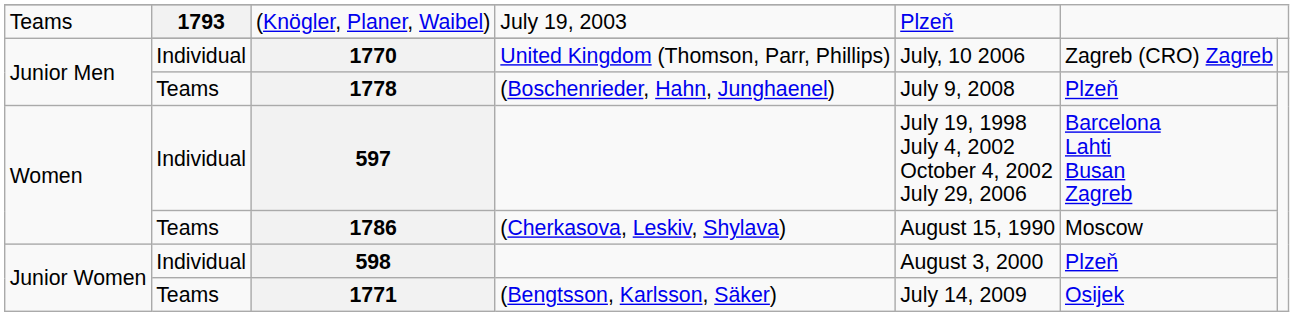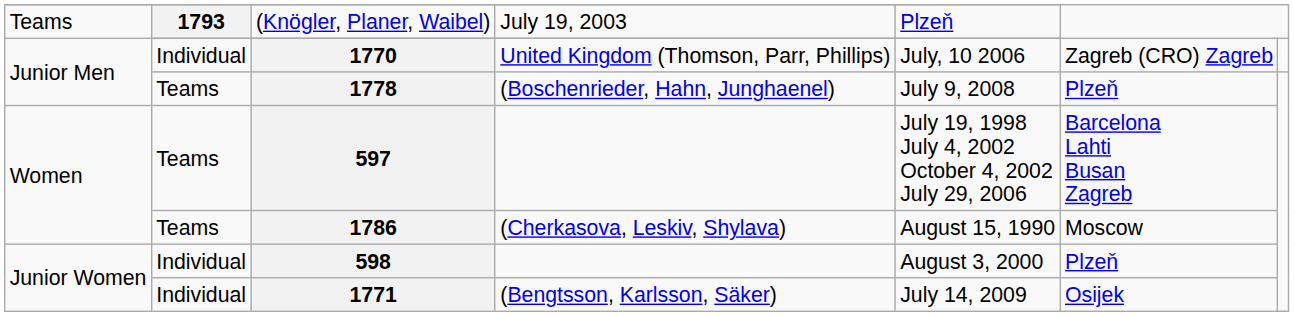 <table class="wikitable" style="font-size: 95%">
 <tr>
 </tr>
 <tr>
 <td>Teams</td>
 <th>1793</th>
 <td> (<a href='#'>Knögler</a>, <a href='#'>Planer</a>, <a href='#'>Waibel</a>)</td>
 <td>July 19, 2003</td>
 <td><a href='#'>Plzeň</a> </td>
 </tr>
 <tr>
 <td rowspan="3">Junior Men<br></td>
 </tr>
 <tr>
 <td>Individual</td>
 <th>1770</th>
 <td> <a href='#'>United Kingdom</a> (Thomson, Parr, Phillips)</td>
 <td>July, 10 2006</td>
 <td>Zagreb (CRO) <a href='#'>Zagreb</a></td>
 <td></td>
 </tr>
 <tr>
 <td>Teams</td>
 <th>1778</th>
 <td> (<a href='#'>Boschenrieder</a>, <a href='#'>Hahn</a>, <a href='#'>Junghaenel</a>)</td>
 <td>July 9, 2008</td>
 <td><a href='#'>Plzeň</a> </td>
 </tr>
 <tr>
 <td rowspan="2">Women</td>
-<td>Individual</td>
+<td>Teams</td>
 <th>597</th>
 <td><br><br><br></td>
 <td>July 19, 1998<br>July 4, 2002<br>October 4, 2002<br>July 29, 2006</td>
 <td><a href='#'>Barcelona</a> <br><a href='#'>Lahti</a> <br><a href='#'>Busan</a> <br><a href='#'>Zagreb</a> </td>
 </tr>
 <tr>
 <td>Teams</td>
 <th>1786</th>
 <td> (<a href='#'>Cherkasova</a>, <a href='#'>Leskiv</a>, <a href='#'>Shylava</a>)</td>
 <td>August 15, 1990</td>
 <td>Moscow </td>
 </tr>
 <tr>
 <td rowspan="2">Junior Women</td>
 <td>Individual</td>
 <th>598</th>
 <td></td>
 <td>August 3, 2000</td>
 <td><a href='#'>Plzeň</a> </td>
 </tr>
 <tr>
-<td>Teams</td>
+<td>Individual</td>
 <th>1771</th>
 <td> (<a href='#'>Bengtsson</a>, <a href='#'>Karlsson</a>, <a href='#'>Säker</a>)</td>
 <td>July 14, 2009</td>
 <td><a href='#'>Osijek</a> </td>
 </tr>
 </table>
